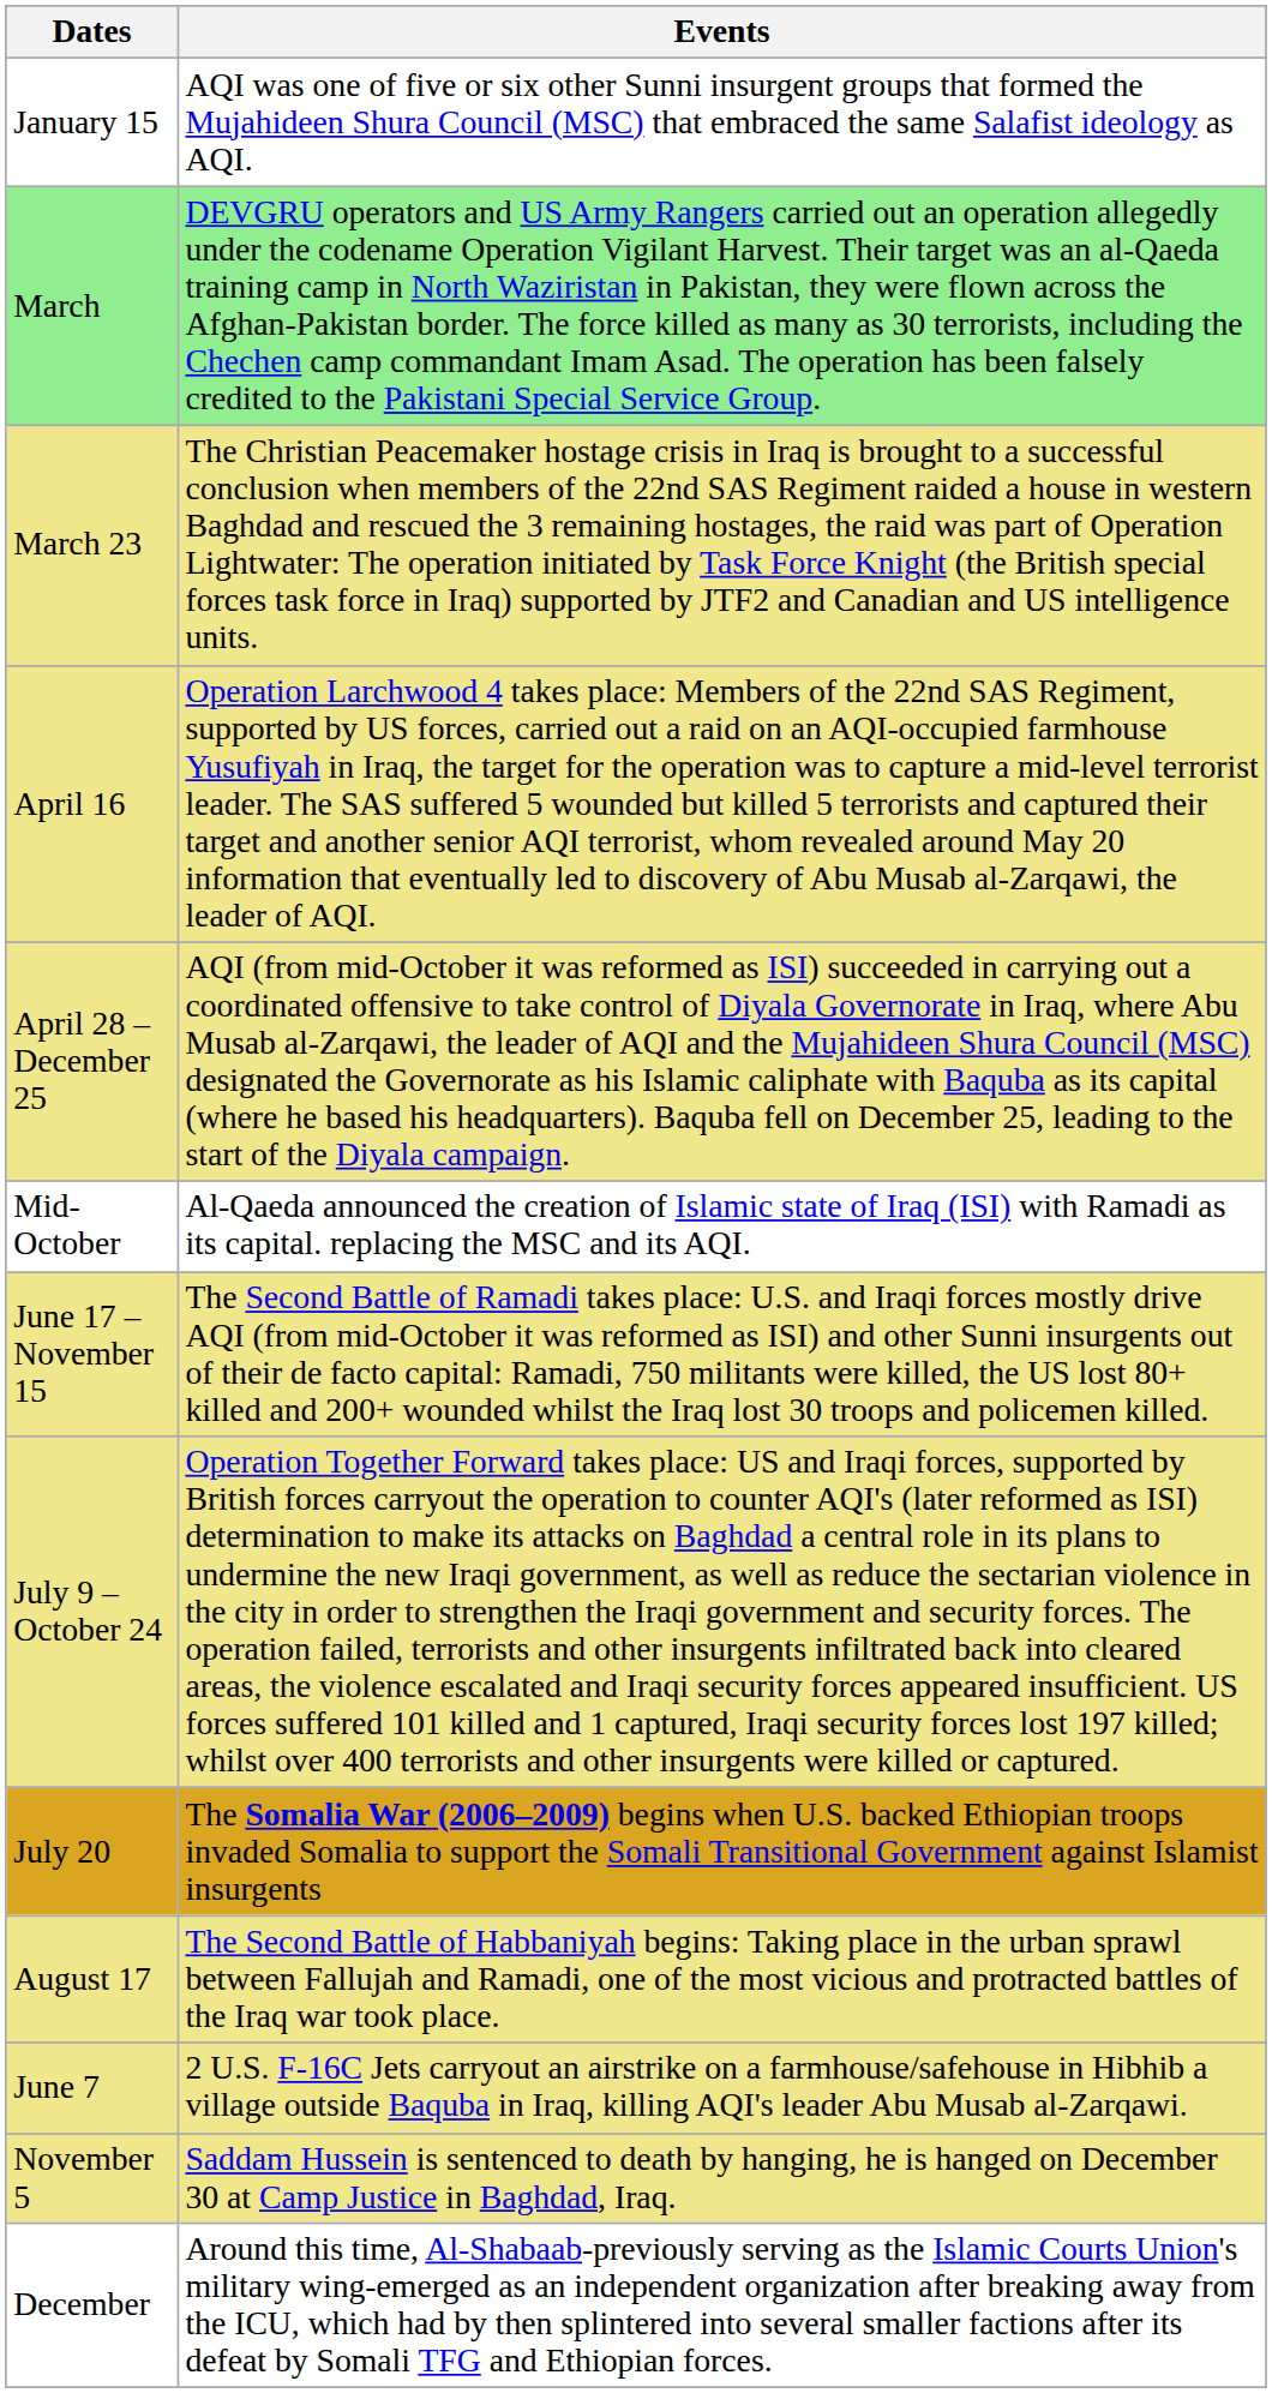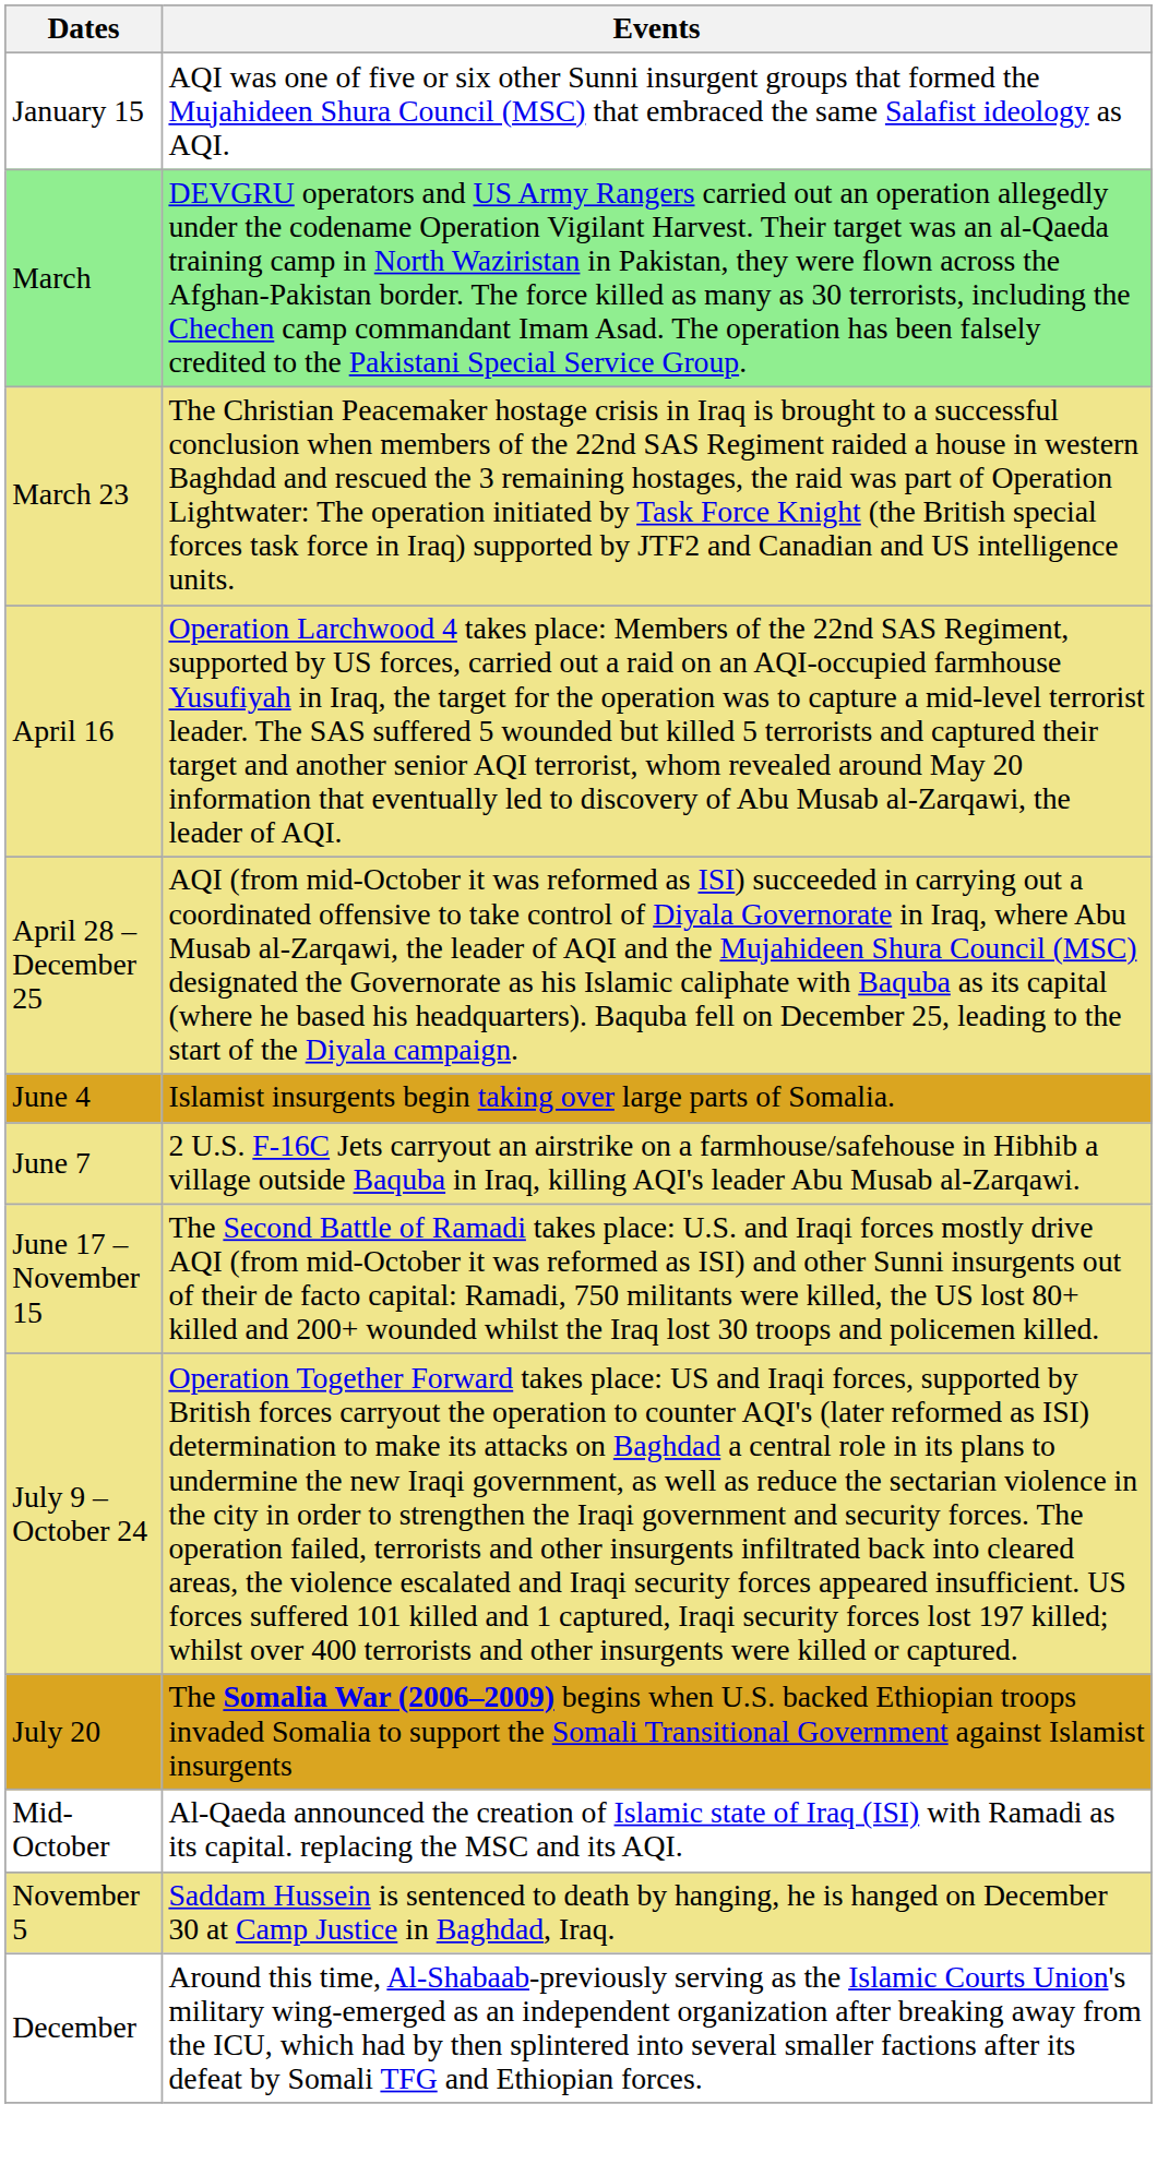 <table class="wikitable">
 <tr>
 <th>Dates</th>
 <th>Events</th>
 </tr>
 <tr style="background:white">
 <td>January 15</td>
 <td>AQI was one of five or six other Sunni insurgent groups that formed the <a href='#'>Mujahideen Shura Council (MSC)</a> that embraced the same <a href='#'>Salafist ideology</a> as AQI.</td>
 </tr>
 <tr style="background:lightgreen">
 <td>March</td>
 <td><a href='#'>DEVGRU</a> operators and <a href='#'>US Army Rangers</a> carried out an operation allegedly under the codename Operation Vigilant Harvest. Their target was an al-Qaeda training camp in <a href='#'>North Waziristan</a> in Pakistan, they were flown across the Afghan-Pakistan border. The force killed as many as 30 terrorists, including the <a href='#'>Chechen</a> camp commandant Imam Asad. The operation has been falsely credited to the <a href='#'>Pakistani Special Service Group</a>.</td>
 </tr>
 <tr style="background:khaki">
 <td>March 23</td>
 <td>The Christian Peacemaker hostage crisis in Iraq is brought to a successful conclusion when members of the 22nd SAS Regiment raided a house in western Baghdad and rescued the 3 remaining hostages, the raid was part of Operation Lightwater: The operation initiated by <a href='#'>Task Force Knight</a> (the British special forces task force in Iraq) supported by JTF2 and Canadian and US intelligence units.</td>
 </tr>
 <tr style="background:khaki">
 <td>April 16</td>
 <td><a href='#'>Operation Larchwood 4</a> takes place: Members of the 22nd SAS Regiment, supported by US forces, carried out a raid on an AQI-occupied farmhouse <a href='#'>Yusufiyah</a> in Iraq, the target for the operation was to capture a mid-level terrorist leader. The SAS suffered 5 wounded but killed 5 terrorists and captured their target and another senior AQI terrorist, whom revealed around May 20 information that eventually led to discovery of Abu Musab al-Zarqawi, the leader of AQI.</td>
 </tr>
 <tr style="background:khaki">
 <td>April 28 – December 25</td>
 <td>AQI (from mid-October it was reformed as <a href='#'>ISI</a>) succeeded in carrying out a coordinated offensive to take control of <a href='#'>Diyala Governorate</a> in Iraq, where Abu Musab al-Zarqawi, the leader of AQI and the <a href='#'>Mujahideen Shura Council (MSC)</a> designated the Governorate as his Islamic caliphate with <a href='#'>Baquba</a> as its capital (where he based his headquarters). Baquba fell on December 25, leading to the start of the <a href='#'>Diyala campaign</a>.</td>
 </tr>
-<tr style="background:white">
-<td>Mid-October</td>
-<td>Al-Qaeda announced the creation of <a href='#'>Islamic state of Iraq (ISI)</a> with Ramadi as its capital. replacing the MSC and its AQI.</td>
+<tr style="background:goldenrod">
+<td>June 4</td>
+<td>Islamist insurgents begin <a href='#'>taking over</a> large parts of Somalia.</td>
+</tr>
+<tr style="background:khaki">
+<td>June 7</td>
+<td>2 U.S. <a href='#'>F-16C</a> Jets carryout an airstrike on a farmhouse/safehouse in Hibhib a village outside <a href='#'>Baquba</a> in Iraq, killing AQI's leader Abu Musab al-Zarqawi.</td>
 </tr>
 <tr style="background:khaki">
 <td>June 17 – November 15</td>
 <td>The <a href='#'>Second Battle of Ramadi</a> takes place: U.S. and Iraqi forces mostly drive AQI (from mid-October it was reformed as ISI) and other Sunni insurgents out of their de facto capital: Ramadi, 750 militants were killed, the US lost 80+ killed and 200+ wounded whilst the Iraq lost 30 troops and policemen killed.</td>
 </tr>
 <tr style="background:khaki">
 <td>July 9 – October 24</td>
 <td><a href='#'>Operation Together Forward</a> takes place: US and Iraqi forces, supported by British forces carryout the operation to counter AQI's (later reformed as ISI) determination to make its attacks on <a href='#'>Baghdad</a> a central role in its plans to undermine the new Iraqi government, as well as reduce the sectarian violence in the city in order to strengthen the Iraqi government and security forces. The operation failed, terrorists and other insurgents infiltrated back into cleared areas, the violence escalated and Iraqi security forces appeared insufficient. US forces suffered 101 killed and 1 captured, Iraqi security forces lost 197 killed; whilst over 400 terrorists and other insurgents were killed or captured.</td>
 </tr>
 <tr style="background:goldenrod">
 <td>July 20</td>
 <td>The <strong><a href='#'>Somalia War (2006–2009)</a></strong> begins when U.S. backed Ethiopian troops invaded Somalia to support the <a href='#'>Somali Transitional Government</a> against Islamist insurgents</td>
 </tr>
-<tr style="background:khaki">
-<td>August 17</td>
-<td><a href='#'>The Second Battle of Habbaniyah</a> begins: Taking place in the urban sprawl between Fallujah and Ramadi, one of the most vicious and protracted battles of the Iraq war took place.</td>
-</tr>
-<tr style="background:khaki">
-<td>June 7</td>
-<td>2 U.S. <a href='#'>F-16C</a> Jets carryout an airstrike on a farmhouse/safehouse in Hibhib a village outside <a href='#'>Baquba</a> in Iraq, killing AQI's leader Abu Musab al-Zarqawi.</td>
+<tr style="background:white">
+<td>Mid-October</td>
+<td>Al-Qaeda announced the creation of <a href='#'>Islamic state of Iraq (ISI)</a> with Ramadi as its capital. replacing the MSC and its AQI.</td>
 </tr>
 <tr style="background:khaki">
 <td>November 5</td>
 <td><a href='#'>Saddam Hussein</a> is sentenced to death by hanging, he is hanged on December 30 at <a href='#'>Camp Justice</a> in <a href='#'>Baghdad</a>, Iraq.</td>
 </tr>
 <tr style="background:white">
 <td>December</td>
 <td>Around this time, <a href='#'>Al-Shabaab</a>-previously serving as the <a href='#'>Islamic Courts Union</a>'s military wing-emerged as an independent organization after breaking away from the ICU, which had by then splintered into several smaller factions after its defeat by Somali <a href='#'>TFG</a> and Ethiopian forces.</td>
 </tr>
 </table>
